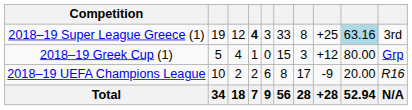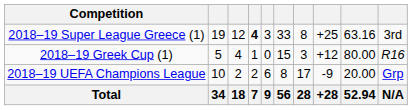 <table class="wikitable" style="text-align:center">
 <tr>
 <th>Competition</th>
 <th></th>
 <th></th>
 <th></th>
 <th></th>
 <th></th>
 <th></th>
 <th></th>
 <th></th>
 <th></th>
 </tr>
 <tr>
 <td><a href='#'>2018–19 Super League Greece</a> (1)</td>
 <td>19</td>
 <td>12</td>
 <td><strong>4</strong></td>
 <td>3</td>
 <td>33</td>
 <td>8</td>
 <td>+25</td>
-<td style="background: lightblue;">63.16</td>
+<td>63.16</td>
 <td>3rd</td>
 </tr>
 <tr>
 <td><a href='#'>2018–19 Greek Cup</a> (1)</td>
 <td>5</td>
 <td>4</td>
 <td>1</td>
 <td>0</td>
 <td>15</td>
 <td>3</td>
 <td>+12</td>
 <td>80.00</td>
-<td><a href='#'>Grp</a></td>
+<td><em>R16</em></td>
 </tr>
 <tr>
 <td><a href='#'>2018–19 UEFA Champions League</a></td>
 <td>10</td>
 <td>2</td>
 <td>2</td>
 <td>6</td>
 <td>8</td>
 <td>17</td>
 <td>-9</td>
 <td>20.00</td>
-<td><em>R16</em></td>
+<td><a href='#'>Grp</a></td>
 </tr>
 <tr>
 <th>Total</th>
 <th>34</th>
 <th>18</th>
 <th>7</th>
 <th>9</th>
 <th>56</th>
 <th>28</th>
 <th>+28</th>
 <th>52.94</th>
 <th>N/A</th>
 </tr>
 </table>
